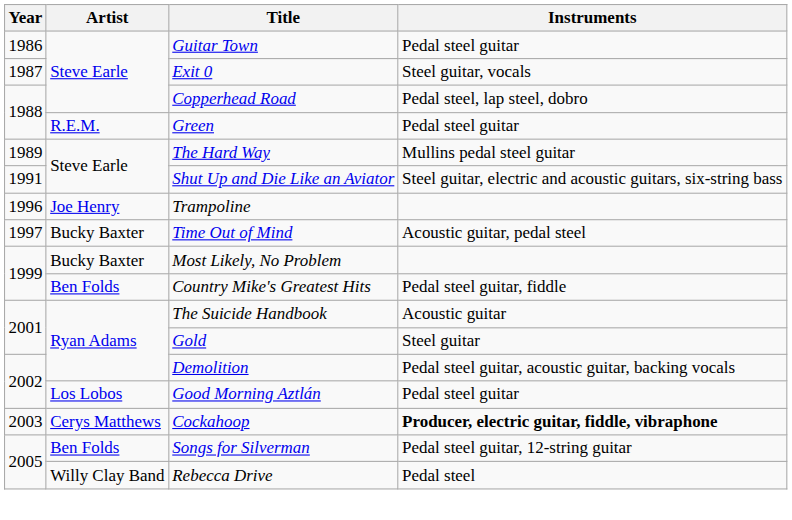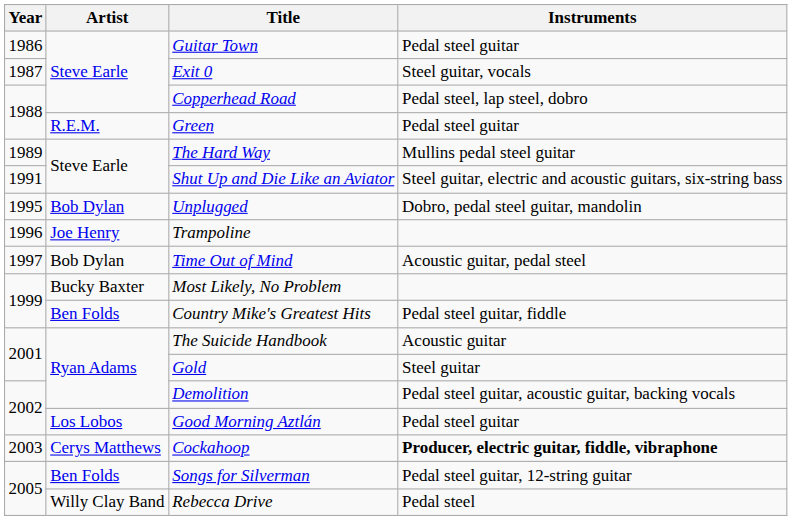 <table class="wikitable">
 <tr>
 <th scope=col>Year</th>
 <th scope=col>Artist</th>
 <th scope=col>Title</th>
 <th scope=col>Instruments</th>
 </tr>
 <tr>
 <td>1986</td>
 <td rowspan="3"><a href='#'>Steve Earle</a></td>
 <td><em><a href='#'>Guitar Town</a></em></td>
 <td>Pedal steel guitar</td>
 </tr>
 <tr>
 <td>1987</td>
 <td><em><a href='#'>Exit 0</a></em></td>
 <td>Steel guitar, vocals</td>
 </tr>
 <tr>
 <td rowspan="2">1988</td>
 <td><em><a href='#'>Copperhead Road</a></em></td>
 <td>Pedal steel, lap steel, dobro</td>
 </tr>
 <tr>
 <td><a href='#'>R.E.M.</a></td>
 <td><em><a href='#'>Green</a></em></td>
 <td>Pedal steel guitar</td>
 </tr>
 <tr>
 <td>1989</td>
 <td rowspan="2">Steve Earle</td>
 <td><em><a href='#'>The Hard Way</a></em></td>
 <td>Mullins pedal steel guitar</td>
 </tr>
 <tr>
 <td>1991</td>
 <td><em><a href='#'>Shut Up and Die Like an Aviator</a></em></td>
 <td>Steel guitar, electric and acoustic guitars, six-string bass</td>
 </tr>
 <tr>
+<td>1995</td>
+<td><a href='#'>Bob Dylan</a></td>
+<td><em><a href='#'>Unplugged</a></em></td>
+<td>Dobro, pedal steel guitar, mandolin</td>
+</tr>
+<tr>
 <td>1996</td>
 <td><a href='#'>Joe Henry</a></td>
 <td><em>Trampoline</em></td>
 <td></td>
 </tr>
 <tr>
 <td>1997</td>
-<td>Bucky Baxter</td>
+<td>Bob Dylan</td>
 <td><em><a href='#'>Time Out of Mind</a></em></td>
 <td>Acoustic guitar, pedal steel</td>
 </tr>
 <tr>
 <td rowspan="2">1999</td>
 <td>Bucky Baxter</td>
 <td><em>Most Likely, No Problem</em></td>
 <td></td>
 </tr>
 <tr>
 <td><a href='#'>Ben Folds</a></td>
 <td><em>Country Mike's Greatest Hits</em></td>
 <td>Pedal steel guitar, fiddle</td>
 </tr>
 <tr>
 <td rowspan="2">2001</td>
 <td rowspan="3"><a href='#'>Ryan Adams</a></td>
 <td><em>The Suicide Handbook</em></td>
 <td>Acoustic guitar</td>
 </tr>
 <tr>
 <td><em><a href='#'>Gold</a></em></td>
 <td>Steel guitar</td>
 </tr>
 <tr>
 <td rowspan="2">2002</td>
 <td><em><a href='#'>Demolition</a></em></td>
 <td>Pedal steel guitar, acoustic guitar, backing vocals</td>
 </tr>
 <tr ->
 <td><a href='#'>Los Lobos</a></td>
 <td><em><a href='#'>Good Morning Aztlán</a></em></td>
 <td>Pedal steel guitar</td>
 </tr>
 <tr>
 <td>2003</td>
 <td><a href='#'>Cerys Matthews</a></td>
 <td><em><a href='#'>Cockahoop</a></em></td>
 <td><strong>Producer, electric guitar, fiddle, vibraphone</strong></td>
 </tr>
 <tr>
 <td rowspan="2">2005</td>
 <td><a href='#'>Ben Folds</a></td>
 <td><em><a href='#'>Songs for Silverman</a></em></td>
 <td>Pedal steel guitar, 12-string guitar</td>
 </tr>
 <tr>
 <td>Willy Clay Band</td>
 <td><em>Rebecca Drive</em></td>
 <td>Pedal steel</td>
 </tr>
 </table>
